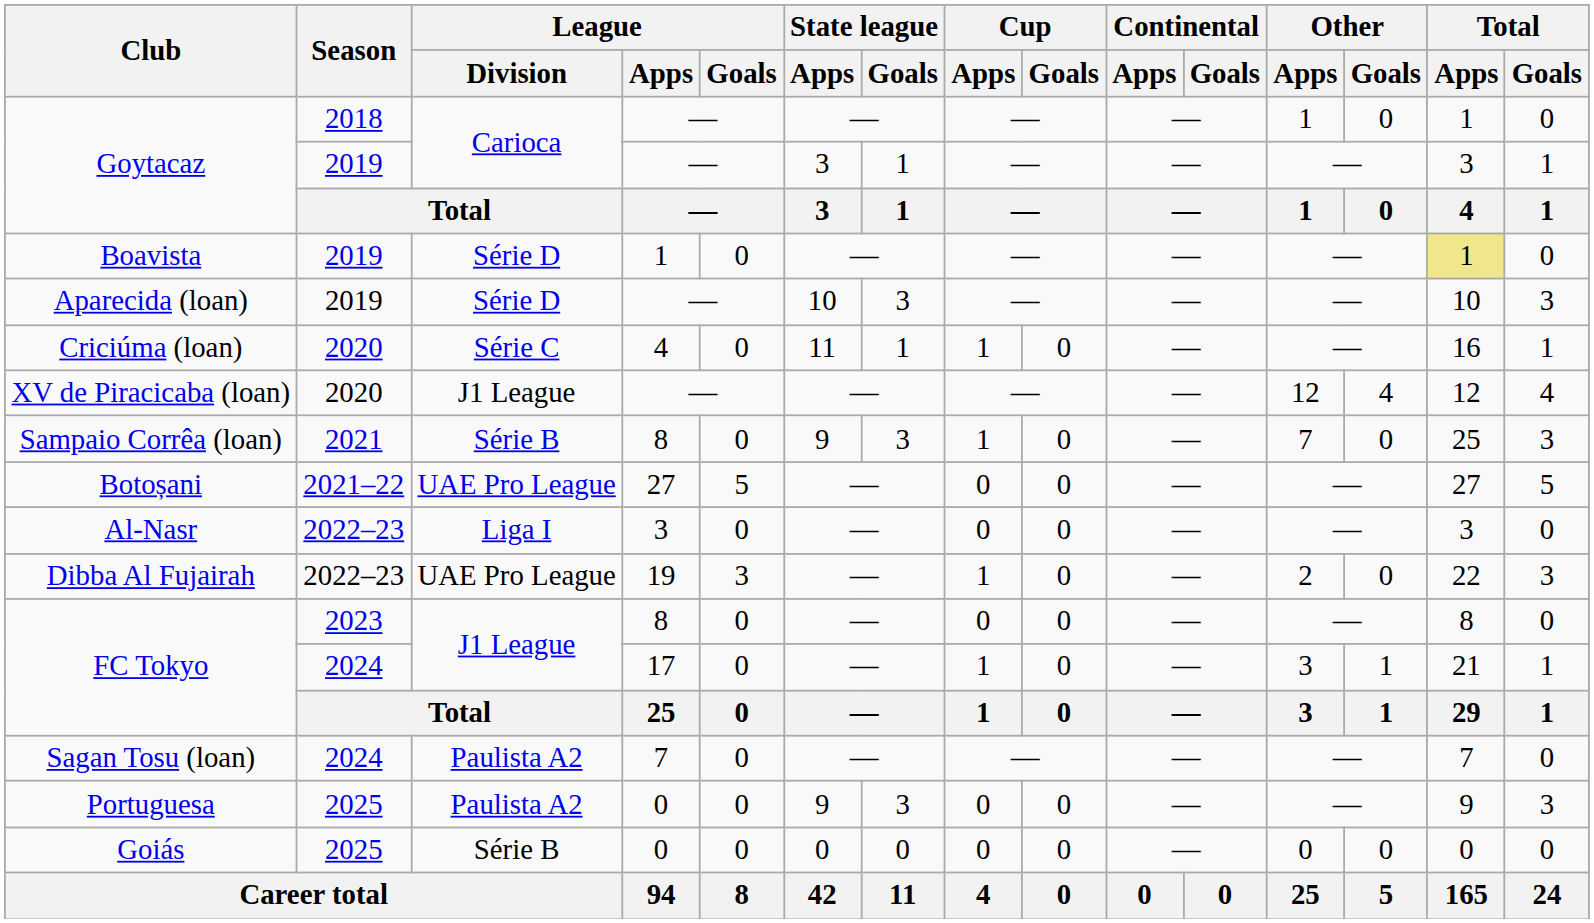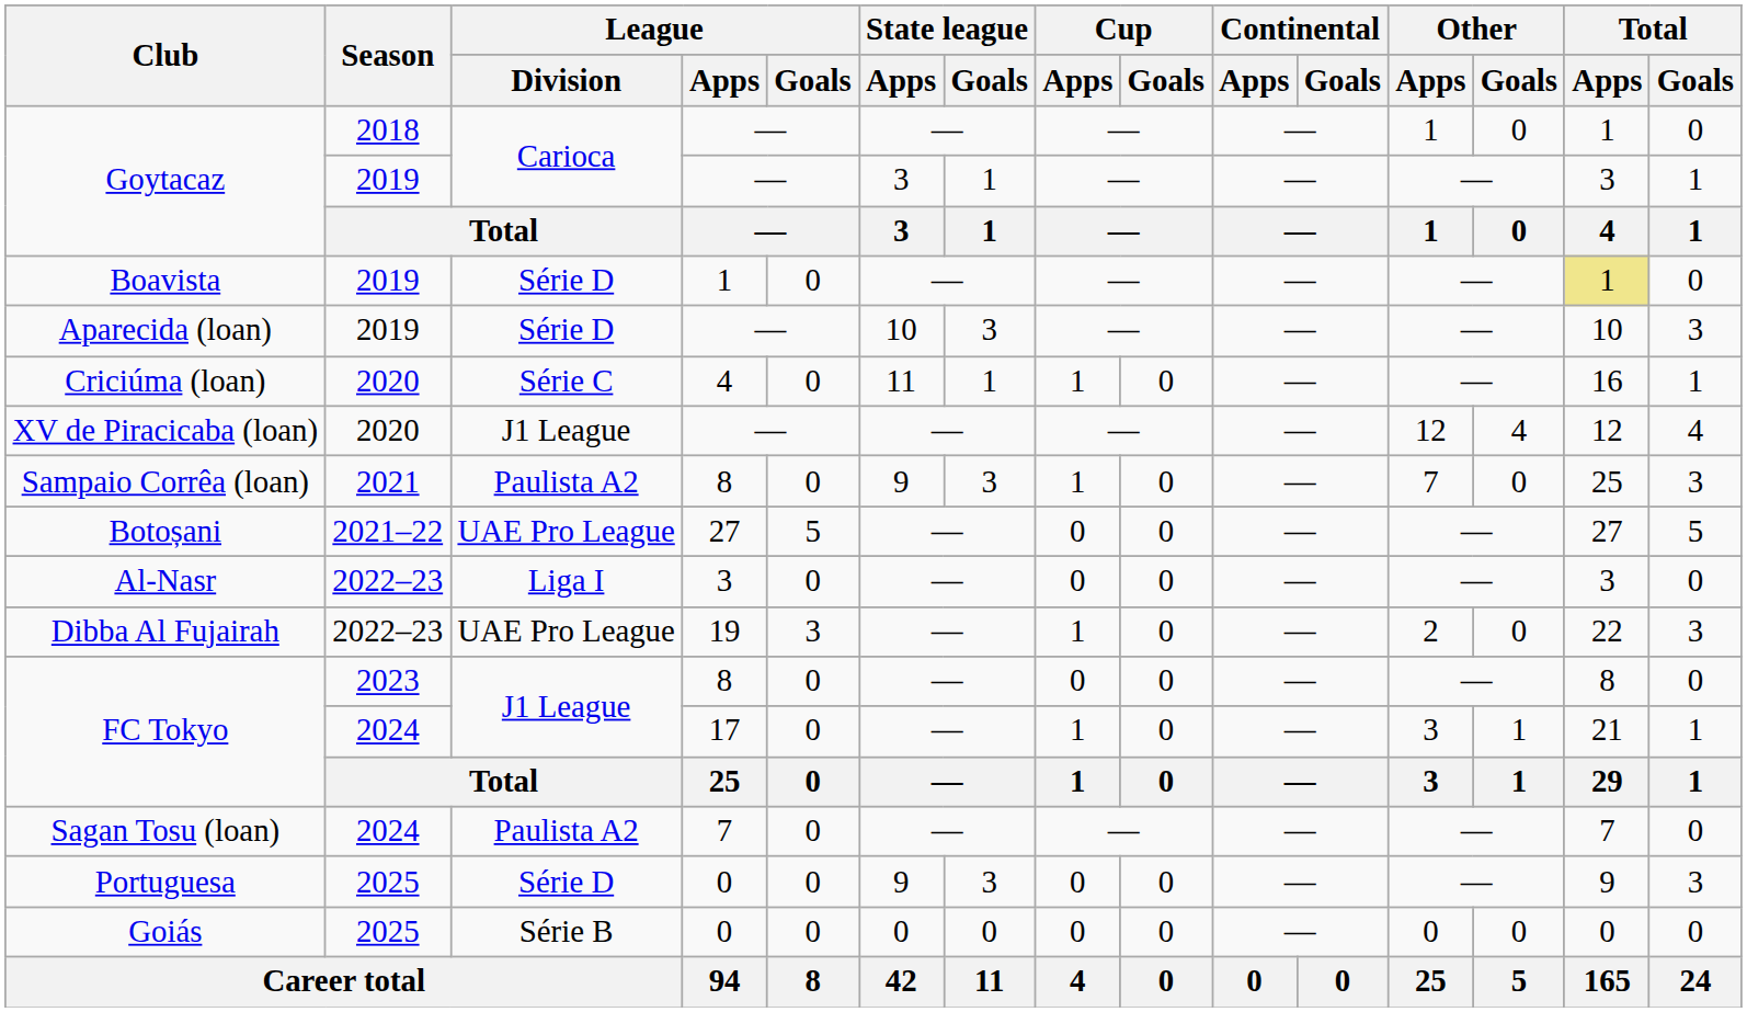 <table class="wikitable" style="text-align: center;">
 <tr>
 <th rowspan="2">Club</th>
 <th rowspan="2">Season</th>
 <th colspan="3">League</th>
 <th colspan="2">State league</th>
 <th colspan="2">Cup</th>
 <th colspan="2">Continental</th>
 <th colspan="2">Other</th>
 <th colspan="2">Total</th>
 </tr>
 <tr>
 <th>Division</th>
 <th>Apps</th>
 <th>Goals</th>
 <th>Apps</th>
 <th>Goals</th>
 <th>Apps</th>
 <th>Goals</th>
 <th>Apps</th>
 <th>Goals</th>
 <th>Apps</th>
 <th>Goals</th>
 <th>Apps</th>
 <th>Goals</th>
 </tr>
 <tr>
 <td rowspan="3" valign="center"><a href='#'>Goytacaz</a></td>
 <td><a href='#'>2018</a></td>
 <td rowspan="2"><a href='#'>Carioca</a></td>
 <td colspan="2">—</td>
 <td colspan="2">—</td>
 <td colspan="2">—</td>
 <td colspan="2">—</td>
 <td>1</td>
 <td>0</td>
 <td>1</td>
 <td>0</td>
 </tr>
 <tr>
 <td><a href='#'>2019</a></td>
 <td colspan="2">—</td>
 <td>3</td>
 <td>1</td>
 <td colspan="2">—</td>
 <td colspan="2">—</td>
 <td colspan="2">—</td>
 <td>3</td>
 <td>1</td>
 </tr>
 <tr>
 <th colspan="2">Total</th>
 <th colspan="2">—</th>
 <th>3</th>
 <th>1</th>
 <th colspan="2">—</th>
 <th colspan="2">—</th>
 <th>1</th>
 <th>0</th>
 <th>4</th>
 <th>1</th>
 </tr>
 <tr>
 <td valign="center"><a href='#'>Boavista</a></td>
 <td><a href='#'>2019</a></td>
 <td><a href='#'>Série D</a></td>
 <td>1</td>
 <td>0</td>
 <td colspan="2">—</td>
 <td colspan="2">—</td>
 <td colspan="2">—</td>
 <td colspan="2">—</td>
 <td style="background: khaki;">1</td>
 <td>0</td>
 </tr>
 <tr>
 <td valign="center"><a href='#'>Aparecida</a> (loan)</td>
 <td>2019</td>
 <td><a href='#'>Série D</a></td>
 <td colspan="2">—</td>
 <td>10</td>
 <td>3</td>
 <td colspan="2">—</td>
 <td colspan="2">—</td>
 <td colspan="2">—</td>
 <td>10</td>
 <td>3</td>
 </tr>
 <tr>
 <td valign="center"><a href='#'>Criciúma</a> (loan)</td>
 <td><a href='#'>2020</a></td>
 <td><a href='#'>Série C</a></td>
 <td>4</td>
 <td>0</td>
 <td>11</td>
 <td>1</td>
 <td>1</td>
 <td>0</td>
 <td colspan="2">—</td>
 <td colspan="2">—</td>
 <td>16</td>
 <td>1</td>
 </tr>
 <tr>
 <td valign="center"><a href='#'>XV de Piracicaba</a> (loan)</td>
 <td>2020</td>
 <td>J1 League</td>
 <td colspan="2">—</td>
 <td colspan="2">—</td>
 <td colspan="2">—</td>
 <td colspan="2">—</td>
 <td>12</td>
 <td>4</td>
 <td>12</td>
 <td>4</td>
 </tr>
 <tr>
 <td valign="center"><a href='#'>Sampaio Corrêa</a> (loan)</td>
 <td><a href='#'>2021</a></td>
-<td><a href='#'>Série B</a></td>
+<td><a href='#'>Paulista A2</a></td>
 <td>8</td>
 <td>0</td>
 <td>9</td>
 <td>3</td>
 <td>1</td>
 <td>0</td>
 <td colspan="2">—</td>
 <td>7</td>
 <td>0</td>
 <td>25</td>
 <td>3</td>
 </tr>
 <tr>
 <td valign="center"><a href='#'>Botoșani</a></td>
 <td><a href='#'>2021–22</a></td>
 <td><a href='#'>UAE Pro League</a></td>
 <td>27</td>
 <td>5</td>
 <td colspan="2">—</td>
 <td>0</td>
 <td>0</td>
 <td colspan="2">—</td>
 <td colspan="2">—</td>
 <td>27</td>
 <td>5</td>
 </tr>
 <tr>
 <td valign="center"><a href='#'>Al-Nasr</a></td>
 <td><a href='#'>2022–23</a></td>
 <td><a href='#'>Liga I</a></td>
 <td>3</td>
 <td>0</td>
 <td colspan="2">—</td>
 <td>0</td>
 <td>0</td>
 <td colspan="2">—</td>
 <td colspan="2">—</td>
 <td>3</td>
 <td>0</td>
 </tr>
 <tr>
 <td valign="center"><a href='#'>Dibba Al Fujairah</a></td>
 <td>2022–23</td>
 <td>UAE Pro League</td>
 <td>19</td>
 <td>3</td>
 <td colspan="2">—</td>
 <td>1</td>
 <td>0</td>
 <td colspan="2">—</td>
 <td>2</td>
 <td>0</td>
 <td>22</td>
 <td>3</td>
 </tr>
 <tr>
 <td rowspan="3" valign="center"><a href='#'>FC Tokyo</a></td>
 <td><a href='#'>2023</a></td>
 <td rowspan="2"><a href='#'>J1 League</a></td>
 <td>8</td>
 <td>0</td>
 <td colspan="2">—</td>
 <td>0</td>
 <td>0</td>
 <td colspan="2">—</td>
 <td colspan="2">—</td>
 <td>8</td>
 <td>0</td>
 </tr>
 <tr>
 <td><a href='#'>2024</a></td>
 <td>17</td>
 <td>0</td>
 <td colspan="2">—</td>
 <td>1</td>
 <td>0</td>
 <td colspan="2">—</td>
 <td>3</td>
 <td>1</td>
 <td>21</td>
 <td>1</td>
 </tr>
 <tr>
 <th colspan="2">Total</th>
 <th>25</th>
 <th>0</th>
 <th colspan="2">—</th>
 <th>1</th>
 <th>0</th>
 <th colspan="2">—</th>
 <th>3</th>
 <th>1</th>
 <th>29</th>
 <th>1</th>
 </tr>
 <tr>
 <td valign="center"><a href='#'>Sagan Tosu</a> (loan)</td>
 <td><a href='#'>2024</a></td>
 <td><a href='#'>Paulista A2</a></td>
 <td>7</td>
 <td>0</td>
 <td colspan="2">—</td>
 <td colspan="2">—</td>
 <td colspan="2">—</td>
 <td colspan="2">—</td>
 <td>7</td>
 <td>0</td>
 </tr>
 <tr>
 <td valign="center"><a href='#'>Portuguesa</a></td>
 <td><a href='#'>2025</a></td>
-<td><a href='#'>Paulista A2</a></td>
+<td><a href='#'>Série D</a></td>
 <td>0</td>
 <td>0</td>
 <td>9</td>
 <td>3</td>
 <td>0</td>
 <td>0</td>
 <td colspan="2">—</td>
 <td colspan="2">—</td>
 <td>9</td>
 <td>3</td>
 </tr>
 <tr>
 <td valign="center"><a href='#'>Goiás</a></td>
 <td><a href='#'>2025</a></td>
 <td>Série B</td>
 <td>0</td>
 <td>0</td>
 <td>0</td>
 <td>0</td>
 <td>0</td>
 <td>0</td>
 <td colspan="2">—</td>
 <td>0</td>
 <td>0</td>
 <td>0</td>
 <td>0</td>
 </tr>
 <tr>
 <th colspan="3"><strong>Career total</strong></th>
 <th>94</th>
 <th>8</th>
 <th>42</th>
 <th>11</th>
 <th>4</th>
 <th>0</th>
 <th>0</th>
 <th>0</th>
 <th>25</th>
 <th>5</th>
 <th>165</th>
 <th>24</th>
 </tr>
 </table>
